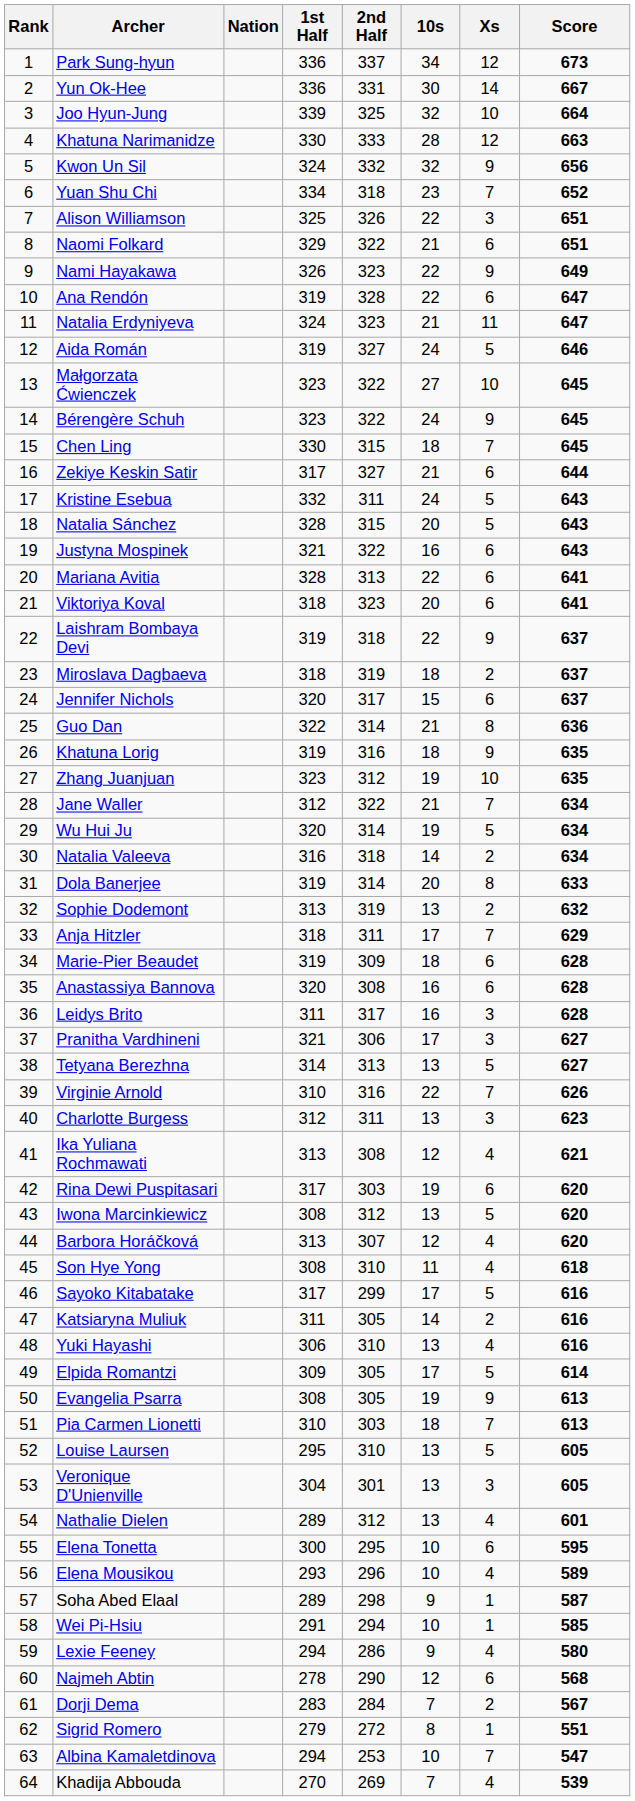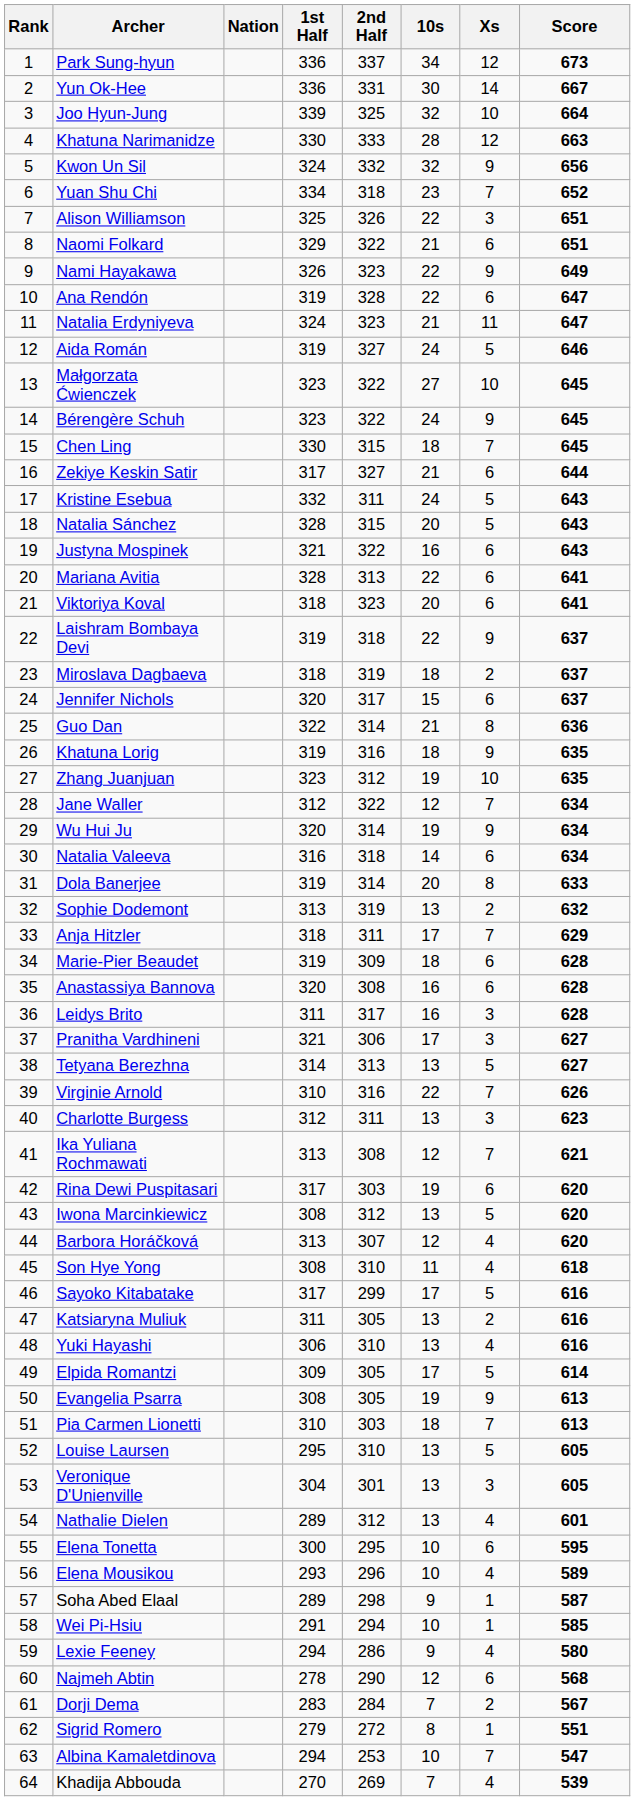 <table class="wikitable sortable" style="text-align:center;">
 <tr>
 <th width=25>Rank</th>
 <th>Archer</th>
 <th>Nation</th>
 <th width=50>1st Half</th>
 <th width=50>2nd Half</th>
 <th width=50>10s</th>
 <th width=50>Xs</th>
 <th width=100>Score</th>
 </tr>
 <tr>
 <td>1</td>
 <td align="left"><a href='#'>Park Sung-hyun</a></td>
 <td align=left></td>
 <td>336</td>
 <td>337</td>
 <td>34</td>
 <td>12</td>
 <td><strong>673</strong></td>
 </tr>
 <tr>
 <td>2</td>
 <td align="left"><a href='#'>Yun Ok-Hee</a></td>
 <td align=left></td>
 <td>336</td>
 <td>331</td>
 <td>30</td>
 <td>14</td>
 <td><strong>667</strong></td>
 </tr>
 <tr>
 <td>3</td>
 <td align="left"><a href='#'>Joo Hyun-Jung</a></td>
 <td align=left></td>
 <td>339</td>
 <td>325</td>
 <td>32</td>
 <td>10</td>
 <td><strong>664</strong></td>
 </tr>
 <tr>
 <td>4</td>
 <td align="left"><a href='#'>Khatuna Narimanidze</a></td>
 <td align=left></td>
 <td>330</td>
 <td>333</td>
 <td>28</td>
 <td>12</td>
 <td><strong>663</strong></td>
 </tr>
 <tr>
 <td>5</td>
 <td align="left"><a href='#'>Kwon Un Sil</a></td>
 <td align=left></td>
 <td>324</td>
 <td>332</td>
 <td>32</td>
 <td>9</td>
 <td><strong>656</strong></td>
 </tr>
 <tr>
 <td>6</td>
 <td align="left"><a href='#'>Yuan Shu Chi</a></td>
 <td align=left></td>
 <td>334</td>
 <td>318</td>
 <td>23</td>
 <td>7</td>
 <td><strong>652</strong></td>
 </tr>
 <tr>
 <td>7</td>
 <td align="left"><a href='#'>Alison Williamson</a></td>
 <td align=left></td>
 <td>325</td>
 <td>326</td>
 <td>22</td>
 <td>3</td>
 <td><strong>651</strong></td>
 </tr>
 <tr>
 <td>8</td>
 <td align="left"><a href='#'>Naomi Folkard</a></td>
 <td align=left></td>
 <td>329</td>
 <td>322</td>
 <td>21</td>
 <td>6</td>
 <td><strong>651</strong></td>
 </tr>
 <tr>
 <td>9</td>
 <td align="left"><a href='#'>Nami Hayakawa</a></td>
 <td align=left></td>
 <td>326</td>
 <td>323</td>
 <td>22</td>
 <td>9</td>
 <td><strong>649</strong></td>
 </tr>
 <tr>
 <td>10</td>
 <td align="left"><a href='#'>Ana Rendón</a></td>
 <td align=left></td>
 <td>319</td>
 <td>328</td>
 <td>22</td>
 <td>6</td>
 <td><strong>647</strong></td>
 </tr>
 <tr>
 <td>11</td>
 <td align="left"><a href='#'>Natalia Erdyniyeva</a></td>
 <td align=left></td>
 <td>324</td>
 <td>323</td>
 <td>21</td>
 <td>11</td>
 <td><strong>647</strong></td>
 </tr>
 <tr>
 <td>12</td>
 <td align="left"><a href='#'>Aida Román</a></td>
 <td align=left></td>
 <td>319</td>
 <td>327</td>
 <td>24</td>
 <td>5</td>
 <td><strong>646</strong></td>
 </tr>
 <tr>
 <td>13</td>
 <td align="left"><a href='#'>Małgorzata Ćwienczek</a></td>
 <td align=left></td>
 <td>323</td>
 <td>322</td>
 <td>27</td>
 <td>10</td>
 <td><strong>645</strong></td>
 </tr>
 <tr>
 <td>14</td>
 <td align="left"><a href='#'>Bérengère Schuh</a></td>
 <td align=left></td>
 <td>323</td>
 <td>322</td>
 <td>24</td>
 <td>9</td>
 <td><strong>645</strong></td>
 </tr>
 <tr>
 <td>15</td>
 <td align="left"><a href='#'>Chen Ling</a></td>
 <td align=left></td>
 <td>330</td>
 <td>315</td>
 <td>18</td>
 <td>7</td>
 <td><strong>645</strong></td>
 </tr>
 <tr>
 <td>16</td>
 <td align="left"><a href='#'>Zekiye Keskin Satir</a></td>
 <td align=left></td>
 <td>317</td>
 <td>327</td>
 <td>21</td>
 <td>6</td>
 <td><strong>644</strong></td>
 </tr>
 <tr>
 <td>17</td>
 <td align="left"><a href='#'>Kristine Esebua</a></td>
 <td align=left></td>
 <td>332</td>
 <td>311</td>
 <td>24</td>
 <td>5</td>
 <td><strong>643</strong></td>
 </tr>
 <tr>
 <td>18</td>
 <td align="left"><a href='#'>Natalia Sánchez</a></td>
 <td align=left></td>
 <td>328</td>
 <td>315</td>
 <td>20</td>
 <td>5</td>
 <td><strong>643</strong></td>
 </tr>
 <tr>
 <td>19</td>
 <td align="left"><a href='#'>Justyna Mospinek</a></td>
 <td align=left></td>
 <td>321</td>
 <td>322</td>
 <td>16</td>
 <td>6</td>
 <td><strong>643</strong></td>
 </tr>
 <tr>
 <td>20</td>
 <td align="left"><a href='#'>Mariana Avitia</a></td>
 <td align=left></td>
 <td>328</td>
 <td>313</td>
 <td>22</td>
 <td>6</td>
 <td><strong>641</strong></td>
 </tr>
 <tr>
 <td>21</td>
 <td align="left"><a href='#'>Viktoriya Koval</a></td>
 <td align=left></td>
 <td>318</td>
 <td>323</td>
 <td>20</td>
 <td>6</td>
 <td><strong>641</strong></td>
 </tr>
 <tr>
 <td>22</td>
 <td align="left"><a href='#'>Laishram Bombaya Devi</a></td>
 <td align=left></td>
 <td>319</td>
 <td>318</td>
 <td>22</td>
 <td>9</td>
 <td><strong>637</strong></td>
 </tr>
 <tr>
 <td>23</td>
 <td align="left"><a href='#'>Miroslava Dagbaeva</a></td>
 <td align=left></td>
 <td>318</td>
 <td>319</td>
 <td>18</td>
 <td>2</td>
 <td><strong>637</strong></td>
 </tr>
 <tr>
 <td>24</td>
 <td align="left"><a href='#'>Jennifer Nichols</a></td>
 <td align=left></td>
 <td>320</td>
 <td>317</td>
 <td>15</td>
 <td>6</td>
 <td><strong>637</strong></td>
 </tr>
 <tr>
 <td>25</td>
 <td align="left"><a href='#'>Guo Dan</a></td>
 <td align=left></td>
 <td>322</td>
 <td>314</td>
 <td>21</td>
 <td>8</td>
 <td><strong>636</strong></td>
 </tr>
 <tr>
 <td>26</td>
 <td align="left"><a href='#'>Khatuna Lorig</a></td>
 <td align=left></td>
 <td>319</td>
 <td>316</td>
 <td>18</td>
 <td>9</td>
 <td><strong>635</strong></td>
 </tr>
 <tr>
 <td>27</td>
 <td align="left"><a href='#'>Zhang Juanjuan</a></td>
 <td align=left></td>
 <td>323</td>
 <td>312</td>
 <td>19</td>
 <td>10</td>
 <td><strong>635</strong></td>
 </tr>
 <tr>
 <td>28</td>
 <td align="left"><a href='#'>Jane Waller</a></td>
 <td align=left></td>
 <td>312</td>
 <td>322</td>
-<td>21</td>
+<td>12</td>
 <td>7</td>
 <td><strong>634</strong></td>
 </tr>
 <tr>
 <td>29</td>
 <td align="left"><a href='#'>Wu Hui Ju</a></td>
 <td align=left></td>
 <td>320</td>
 <td>314</td>
 <td>19</td>
-<td>5</td>
+<td>9</td>
 <td><strong>634</strong></td>
 </tr>
 <tr>
 <td>30</td>
 <td align="left"><a href='#'>Natalia Valeeva</a></td>
 <td align=left></td>
 <td>316</td>
 <td>318</td>
 <td>14</td>
-<td>2</td>
+<td>6</td>
 <td><strong>634</strong></td>
 </tr>
 <tr>
 <td>31</td>
 <td align="left"><a href='#'>Dola Banerjee</a></td>
 <td align=left></td>
 <td>319</td>
 <td>314</td>
 <td>20</td>
 <td>8</td>
 <td><strong>633</strong></td>
 </tr>
 <tr>
 <td>32</td>
 <td align="left"><a href='#'>Sophie Dodemont</a></td>
 <td align=left></td>
 <td>313</td>
 <td>319</td>
 <td>13</td>
 <td>2</td>
 <td><strong>632</strong></td>
 </tr>
 <tr>
 <td>33</td>
 <td align="left"><a href='#'>Anja Hitzler</a></td>
 <td align=left></td>
 <td>318</td>
 <td>311</td>
 <td>17</td>
 <td>7</td>
 <td><strong>629</strong></td>
 </tr>
 <tr>
 <td>34</td>
 <td align="left"><a href='#'>Marie-Pier Beaudet</a></td>
 <td align=left></td>
 <td>319</td>
 <td>309</td>
 <td>18</td>
 <td>6</td>
 <td><strong>628</strong></td>
 </tr>
 <tr>
 <td>35</td>
 <td align="left"><a href='#'>Anastassiya Bannova</a></td>
 <td align=left></td>
 <td>320</td>
 <td>308</td>
 <td>16</td>
 <td>6</td>
 <td><strong>628</strong></td>
 </tr>
 <tr>
 <td>36</td>
 <td align="left"><a href='#'>Leidys Brito</a></td>
 <td align=left></td>
 <td>311</td>
 <td>317</td>
 <td>16</td>
 <td>3</td>
 <td><strong>628</strong></td>
 </tr>
 <tr>
 <td>37</td>
 <td align="left"><a href='#'>Pranitha Vardhineni</a></td>
 <td align=left></td>
 <td>321</td>
 <td>306</td>
 <td>17</td>
 <td>3</td>
 <td><strong>627</strong></td>
 </tr>
 <tr>
 <td>38</td>
 <td align="left"><a href='#'>Tetyana Berezhna</a></td>
 <td align=left></td>
 <td>314</td>
 <td>313</td>
 <td>13</td>
 <td>5</td>
 <td><strong>627</strong></td>
 </tr>
 <tr>
 <td>39</td>
 <td align="left"><a href='#'>Virginie Arnold</a></td>
 <td align=left></td>
 <td>310</td>
 <td>316</td>
 <td>22</td>
 <td>7</td>
 <td><strong>626</strong></td>
 </tr>
 <tr>
 <td>40</td>
 <td align="left"><a href='#'>Charlotte Burgess</a></td>
 <td align=left></td>
 <td>312</td>
 <td>311</td>
 <td>13</td>
 <td>3</td>
 <td><strong>623</strong></td>
 </tr>
 <tr>
 <td>41</td>
 <td align="left"><a href='#'>Ika Yuliana Rochmawati</a></td>
 <td align=left></td>
 <td>313</td>
 <td>308</td>
 <td>12</td>
-<td>4</td>
+<td>7</td>
 <td><strong>621</strong></td>
 </tr>
 <tr>
 <td>42</td>
 <td align="left"><a href='#'>Rina Dewi Puspitasari</a></td>
 <td align=left></td>
 <td>317</td>
 <td>303</td>
 <td>19</td>
 <td>6</td>
 <td><strong>620</strong></td>
 </tr>
 <tr>
 <td>43</td>
 <td align="left"><a href='#'>Iwona Marcinkiewicz</a></td>
 <td align=left></td>
 <td>308</td>
 <td>312</td>
 <td>13</td>
 <td>5</td>
 <td><strong>620</strong></td>
 </tr>
 <tr>
 <td>44</td>
 <td align="left"><a href='#'>Barbora Horáčková</a></td>
 <td align=left></td>
 <td>313</td>
 <td>307</td>
 <td>12</td>
 <td>4</td>
 <td><strong>620</strong></td>
 </tr>
 <tr>
 <td>45</td>
 <td align="left"><a href='#'>Son Hye Yong</a></td>
 <td align=left></td>
 <td>308</td>
 <td>310</td>
 <td>11</td>
 <td>4</td>
 <td><strong>618</strong></td>
 </tr>
 <tr>
 <td>46</td>
 <td align="left"><a href='#'>Sayoko Kitabatake</a></td>
 <td align=left></td>
 <td>317</td>
 <td>299</td>
 <td>17</td>
 <td>5</td>
 <td><strong>616</strong></td>
 </tr>
 <tr>
 <td>47</td>
 <td align="left"><a href='#'>Katsiaryna Muliuk</a></td>
 <td align=left></td>
 <td>311</td>
 <td>305</td>
-<td>14</td>
+<td>13</td>
 <td>2</td>
 <td><strong>616</strong></td>
 </tr>
 <tr>
 <td>48</td>
 <td align="left"><a href='#'>Yuki Hayashi</a></td>
 <td align=left></td>
 <td>306</td>
 <td>310</td>
 <td>13</td>
 <td>4</td>
 <td><strong>616</strong></td>
 </tr>
 <tr>
 <td>49</td>
 <td align="left"><a href='#'>Elpida Romantzi</a></td>
 <td align=left></td>
 <td>309</td>
 <td>305</td>
 <td>17</td>
 <td>5</td>
 <td><strong>614</strong></td>
 </tr>
 <tr>
 <td>50</td>
 <td align="left"><a href='#'>Evangelia Psarra</a></td>
 <td align=left></td>
 <td>308</td>
 <td>305</td>
 <td>19</td>
 <td>9</td>
 <td><strong>613</strong></td>
 </tr>
 <tr>
 <td>51</td>
 <td align="left"><a href='#'>Pia Carmen Lionetti</a></td>
 <td align=left></td>
 <td>310</td>
 <td>303</td>
 <td>18</td>
 <td>7</td>
 <td><strong>613</strong></td>
 </tr>
 <tr>
 <td>52</td>
 <td align="left"><a href='#'>Louise Laursen</a></td>
 <td align=left></td>
 <td>295</td>
 <td>310</td>
 <td>13</td>
 <td>5</td>
 <td><strong>605</strong></td>
 </tr>
 <tr>
 <td>53</td>
 <td align="left"><a href='#'>Veronique D'Unienville</a></td>
 <td align=left></td>
 <td>304</td>
 <td>301</td>
 <td>13</td>
 <td>3</td>
 <td><strong>605</strong></td>
 </tr>
 <tr>
 <td>54</td>
 <td align="left"><a href='#'>Nathalie Dielen</a></td>
 <td align=left></td>
 <td>289</td>
 <td>312</td>
 <td>13</td>
 <td>4</td>
 <td><strong>601</strong></td>
 </tr>
 <tr>
 <td>55</td>
 <td align="left"><a href='#'>Elena Tonetta</a></td>
 <td align=left></td>
 <td>300</td>
 <td>295</td>
 <td>10</td>
 <td>6</td>
 <td><strong>595</strong></td>
 </tr>
 <tr>
 <td>56</td>
 <td align="left"><a href='#'>Elena Mousikou</a></td>
 <td align=left></td>
 <td>293</td>
 <td>296</td>
 <td>10</td>
 <td>4</td>
 <td><strong>589</strong></td>
 </tr>
 <tr>
 <td>57</td>
 <td align="left">Soha Abed Elaal</td>
 <td align=left></td>
 <td>289</td>
 <td>298</td>
 <td>9</td>
 <td>1</td>
 <td><strong>587</strong></td>
 </tr>
 <tr>
 <td>58</td>
 <td align="left"><a href='#'>Wei Pi-Hsiu</a></td>
 <td align=left></td>
 <td>291</td>
 <td>294</td>
 <td>10</td>
 <td>1</td>
 <td><strong>585</strong></td>
 </tr>
 <tr>
 <td>59</td>
 <td align="left"><a href='#'>Lexie Feeney</a></td>
 <td align=left></td>
 <td>294</td>
 <td>286</td>
 <td>9</td>
 <td>4</td>
 <td><strong>580</strong></td>
 </tr>
 <tr>
 <td>60</td>
 <td align="left"><a href='#'>Najmeh Abtin</a></td>
 <td align=left></td>
 <td>278</td>
 <td>290</td>
 <td>12</td>
 <td>6</td>
 <td><strong>568</strong></td>
 </tr>
 <tr>
 <td>61</td>
 <td align="left"><a href='#'>Dorji Dema</a></td>
 <td align=left></td>
 <td>283</td>
 <td>284</td>
 <td>7</td>
 <td>2</td>
 <td><strong>567</strong></td>
 </tr>
 <tr>
 <td>62</td>
 <td align="left"><a href='#'>Sigrid Romero</a></td>
 <td align=left></td>
 <td>279</td>
 <td>272</td>
 <td>8</td>
 <td>1</td>
 <td><strong>551</strong></td>
 </tr>
 <tr>
 <td>63</td>
 <td align="left"><a href='#'>Albina Kamaletdinova</a></td>
 <td align=left></td>
 <td>294</td>
 <td>253</td>
 <td>10</td>
 <td>7</td>
 <td><strong>547</strong></td>
 </tr>
 <tr>
 <td>64</td>
 <td align="left">Khadija Abbouda</td>
 <td align=left></td>
 <td>270</td>
 <td>269</td>
 <td>7</td>
 <td>4</td>
 <td><strong>539</strong></td>
 </tr>
 </table>
